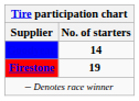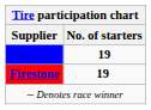 <table class="wikitable">
 <tr>
 <th colspan=2><a href='#'>Tire</a> participation chart</th>
 </tr>
 <tr>
 <th>Supplier</th>
 <th>No. of starters</th>
 </tr>
 <tr>
 <td align="center" style="background:blue;"><strong><a href='#'><span>Goodyear</span></a></strong></td>
-<td align="center"><strong>14</strong></td>
+<td align="center"><strong>19</strong></td>
 </tr>
 <tr>
 <td align="center" style="background:red;"><strong><a href='#'><span>Firestone</span></a></strong></td>
 <td align="center"><strong>19</strong> </td>
 </tr>
 <tr>
 <td colspan=2 align=center> – <em><small>Denotes race winner</small></em></td>
 </tr>
 </table>
